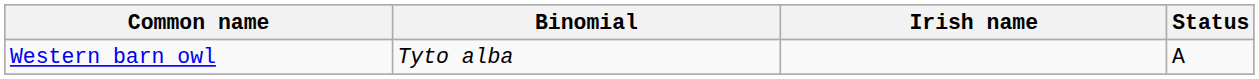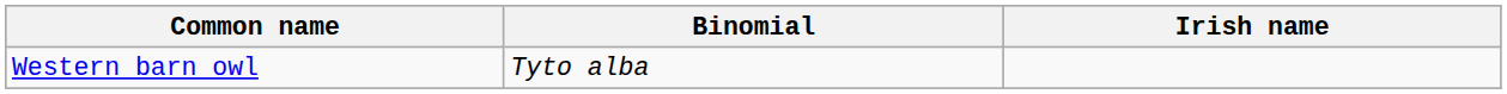 <table width=60% class="wikitable">
 <tr>
 <th width=32%>Common name</th>
 <th width=32%>Binomial</th>
 <th width=32%>Irish name</th>
-<th width=4%>Status</th>
 </tr>
 <tr>
 <td><a href='#'>Western barn owl</a></td>
 <td><em>Tyto alba</em></td>
 <td></td>
-<td>A</td>
 </tr>
 </table>
